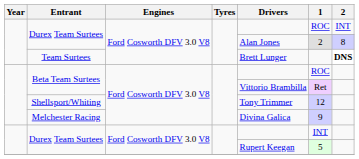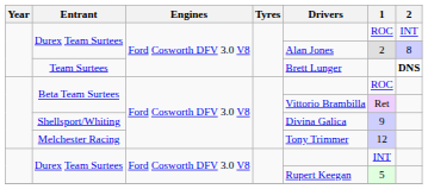 <table class="wikitable" style="text-align:center; font-size:85%">
 <tr>
 <th>Year</th>
 <th>Entrant</th>
 <th>Engines</th>
 <th>Tyres</th>
 <th>Drivers</th>
 <th>1</th>
 <th>2</th>
 </tr>
 <tr>
 <td rowspan="3"></td>
 <td rowspan="2"><a href='#'>Durex</a> <a href='#'>Team Surtees</a></td>
 <td rowspan="3"><a href='#'>Ford</a> <a href='#'>Cosworth DFV</a> 3.0 <a href='#'>V8</a></td>
 <td rowspan="3"></td>
 <td></td>
 <td><a href='#'>ROC</a></td>
 <td><a href='#'>INT</a></td>
 </tr>
 <tr>
 <td align="left"><a href='#'>Alan Jones</a></td>
 <td style="background:#DFDFDF;">2</td>
 <td style="background:#CFCFFF;">8</td>
 </tr>
 <tr>
 <td><a href='#'>Team Surtees</a></td>
 <td align="left"><a href='#'>Brett Lunger</a></td>
 <td></td>
 <td style="background:#ffffff;"><strong>DNS</strong></td>
 </tr>
 <tr>
 <td rowspan="4"></td>
 <td rowspan="2"><a href='#'>Beta Team Surtees</a></td>
 <td rowspan="4"><a href='#'>Ford</a> <a href='#'>Cosworth DFV</a> 3.0 <a href='#'>V8</a></td>
 <td rowspan="4"></td>
 <td></td>
 <td><a href='#'>ROC</a></td>
 <td></td>
 </tr>
 <tr>
 <td align="left"><a href='#'>Vittorio Brambilla</a></td>
 <td style="background:#EFCFFF;">Ret</td>
 <td></td>
 </tr>
 <tr>
 <td><a href='#'>Shellsport/Whiting</a></td>
-<td align="left"><a href='#'>Tony Trimmer</a></td>
-<td style="background:#CFCFFF;">12</td>
+<td align="left"><a href='#'>Divina Galica</a></td>
+<td style="background:#CFCFFF;">9</td>
 <td></td>
 </tr>
 <tr>
 <td><a href='#'>Melchester Racing</a></td>
-<td align="left"><a href='#'>Divina Galica</a></td>
-<td style="background:#CFCFFF;">9</td>
+<td align="left"><a href='#'>Tony Trimmer</a></td>
+<td style="background:#CFCFFF;">12</td>
 <td></td>
 </tr>
 <tr>
 <td rowspan="2"></td>
 <td rowspan="2"><a href='#'>Durex</a> <a href='#'>Team Surtees</a></td>
 <td rowspan="2"><a href='#'>Ford</a> <a href='#'>Cosworth DFV</a> 3.0 <a href='#'>V8</a></td>
 <td rowspan="2"></td>
 <td></td>
 <td><a href='#'>INT</a></td>
 <td></td>
 </tr>
 <tr>
 <td align="left"><a href='#'>Rupert Keegan</a></td>
 <td style="background:#DFFFDF;">5</td>
 <td></td>
 </tr>
 <tr>
 </tr>
 </table>
